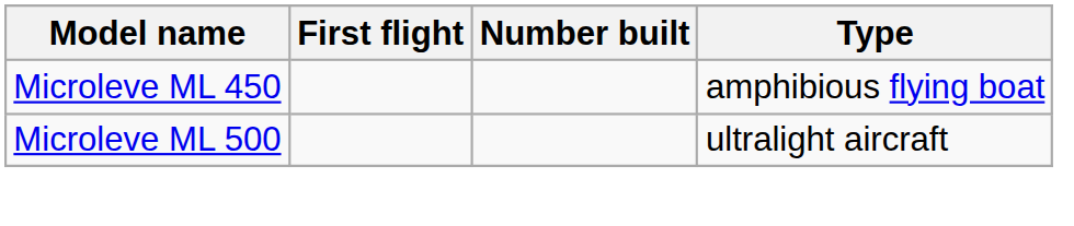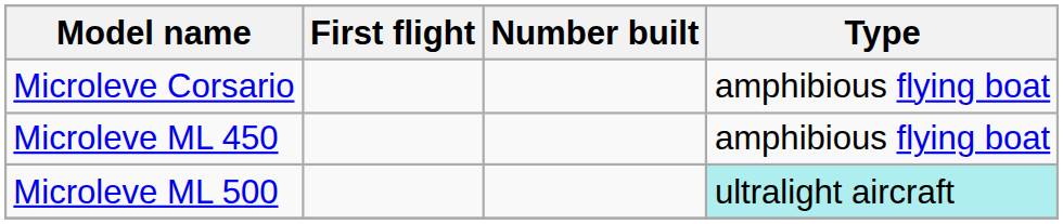 <table class="wikitable" align=center style="font-size:90%;">
 <tr>
 </tr>
 <tr>
 <th>Model name</th>
 <th>First flight</th>
 <th>Number built</th>
 <th>Type</th>
+</tr>
+<tr>
+<td align=left><a href='#'>Microleve Corsario</a></td>
+<td align=center></td>
+<td align=center></td>
+<td align=left>amphibious <a href='#'>flying boat</a></td>
 </tr>
 <tr>
 <td align=left><a href='#'>Microleve ML 450</a></td>
 <td align=center></td>
 <td align=center></td>
 <td align=left>amphibious <a href='#'>flying boat</a></td>
 </tr>
 <tr>
 <td align=left><a href='#'>Microleve ML 500</a></td>
 <td align=center></td>
 <td align=center></td>
-<td align=left>ultralight aircraft</td>
+<td align=left style="background: paleturquoise;">ultralight aircraft</td>
 </tr>
 <tr>
 </tr>
 </table>
